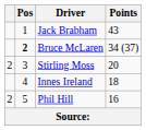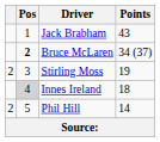 <table class="wikitable" style="font-size: 95%;">
 <tr>
 <th></th>
 <th>Pos</th>
 <th>Driver</th>
 <th>Points</th>
 </tr>
 <tr>
 <td align="left"></td>
 <td align="center">1</td>
 <td> <a href='#'>Jack Brabham</a></td>
 <td align="left">43</td>
 </tr>
 <tr>
 <td align="left"></td>
 <td align="center"><strong>2</strong></td>
 <td> <a href='#'>Bruce McLaren</a></td>
 <td align="left">34 (37)</td>
 </tr>
 <tr>
 <td align="left"> 2</td>
 <td align="center">3</td>
 <td> <a href='#'>Stirling Moss</a></td>
-<td align="left">20</td>
+<td align="left">19</td>
 </tr>
 <tr>
 <td align="left"></td>
-<td align="center">4</td>
+<td align="center" style="background: lightgrey;">4</td>
 <td> <a href='#'>Innes Ireland</a></td>
 <td align="left">18</td>
 </tr>
 <tr>
 <td align="left"> 2</td>
 <td align="center">5</td>
 <td> <a href='#'>Phil Hill</a></td>
-<td align="left">16</td>
+<td align="left">14</td>
 </tr>
 <tr>
 <th colspan=4>Source:</th>
 </tr>
 </table>
